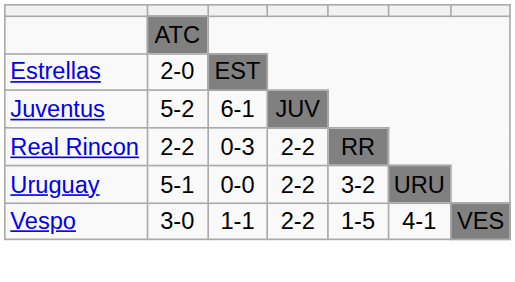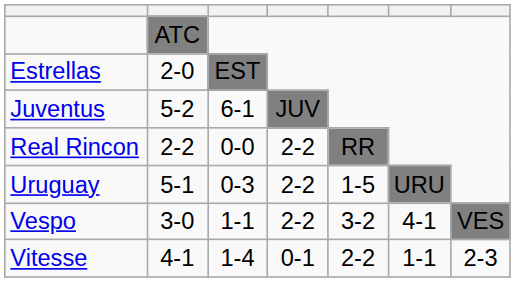 <table cellspacing="0" cellpadding="3" style="background-color: f9f9f9; font-size: 90%; text-align: center"  class="wikitable">
 <tr>
 <th width=80></th>
 <th width=30></th>
 <th width=30></th>
 <th width=30></th>
 <th width=30></th>
 <th width=30></th>
 <th width=30></th>
 </tr>
 <tr>
 <td align=left></td>
 <td bgcolor="#808080">ATC</td>
 </tr>
 <tr>
 <td align=left><a href='#'>Estrellas</a></td>
 <td>2-0</td>
 <td bgcolor="#808080">EST</td>
 </tr>
 <tr>
 <td align=left><a href='#'>Juventus</a></td>
 <td>5-2</td>
 <td>6-1</td>
 <td bgcolor="#808080">JUV</td>
 </tr>
 <tr>
 <td align=left><a href='#'>Real Rincon</a></td>
 <td>2-2</td>
-<td>0-3</td>
+<td>0-0</td>
 <td>2-2</td>
 <td bgcolor="#808080">RR</td>
 </tr>
 <tr>
 <td align=left><a href='#'>Uruguay</a></td>
 <td>5-1</td>
-<td>0-0</td>
+<td>0-3</td>
 <td>2-2</td>
-<td>3-2</td>
+<td>1-5</td>
 <td bgcolor="#808080">URU</td>
 </tr>
 <tr>
 <td align=left><a href='#'>Vespo</a></td>
 <td>3-0</td>
 <td>1-1</td>
 <td>2-2</td>
-<td>1-5</td>
+<td>3-2</td>
 <td>4-1</td>
 <td bgcolor="#808080">VES</td>
 </tr>
+<tr>
+<td align=left><a href='#'>Vitesse</a></td>
+<td>4-1</td>
+<td>1-4</td>
+<td>0-1</td>
+<td>2-2</td>
+<td>1-1</td>
+<td>2-3</td>
+</tr>
 </table>
